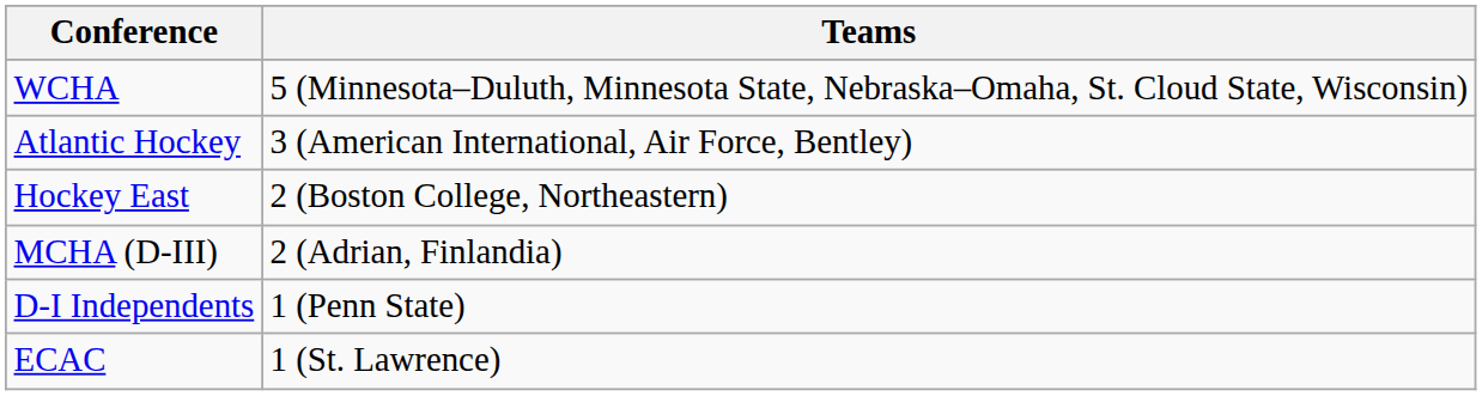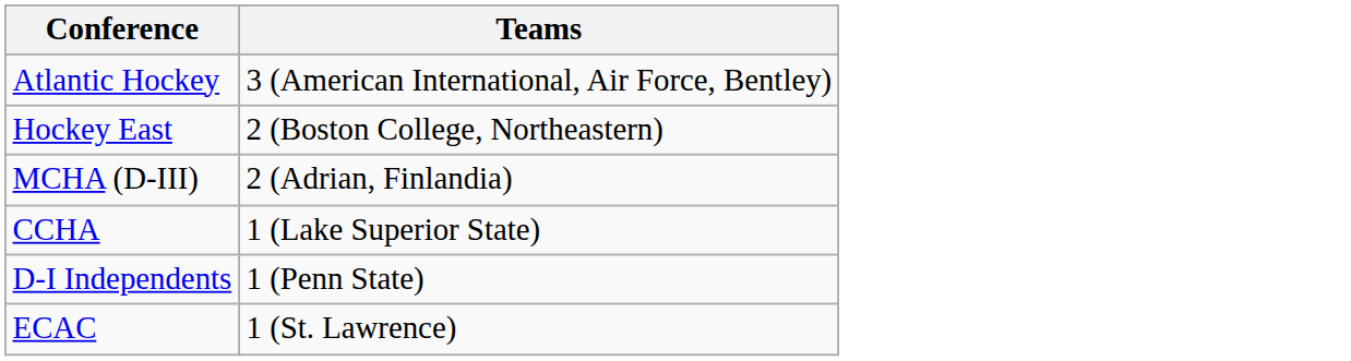 <table class=wikitable>
 <tr>
 <th>Conference</th>
 <th>Teams</th>
-</tr>
-<tr>
-<td><a href='#'>WCHA</a></td>
-<td>5 (Minnesota–Duluth, Minnesota State, Nebraska–Omaha, St. Cloud State, Wisconsin)</td>
 </tr>
 <tr>
 <td><a href='#'>Atlantic Hockey</a></td>
 <td>3 (American International, Air Force, Bentley)</td>
 </tr>
 <tr>
 <td><a href='#'>Hockey East</a></td>
 <td>2 (Boston College, Northeastern)</td>
 </tr>
 <tr>
 <td><a href='#'>MCHA</a> (D-III)</td>
 <td>2 (Adrian, Finlandia)</td>
 </tr>
 <tr>
+<td><a href='#'>CCHA</a></td>
+<td>1 (Lake Superior State)</td>
+</tr>
+<tr>
 <td><a href='#'>D-I Independents</a></td>
 <td>1 (Penn State)</td>
 </tr>
 <tr>
 <td><a href='#'>ECAC</a></td>
 <td>1 (St. Lawrence)</td>
 </tr>
 </table>
